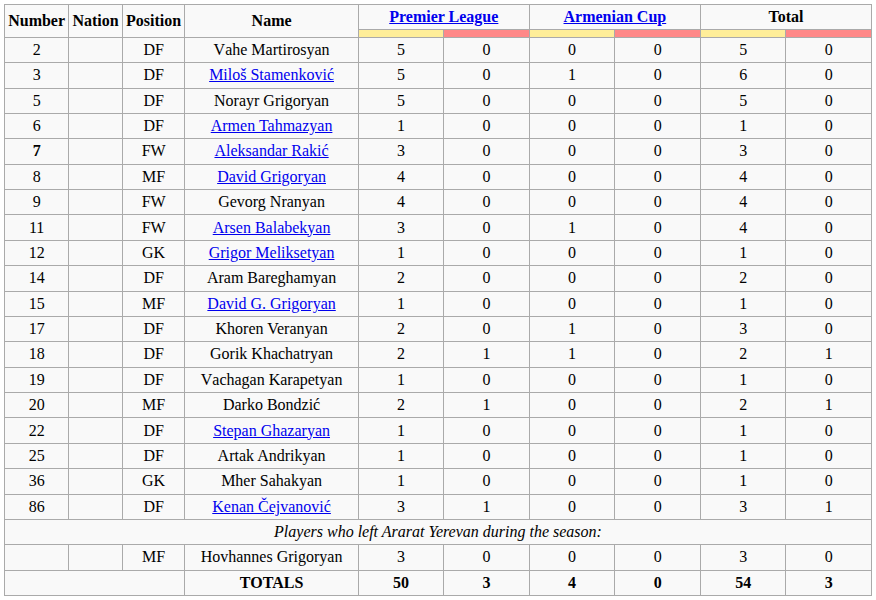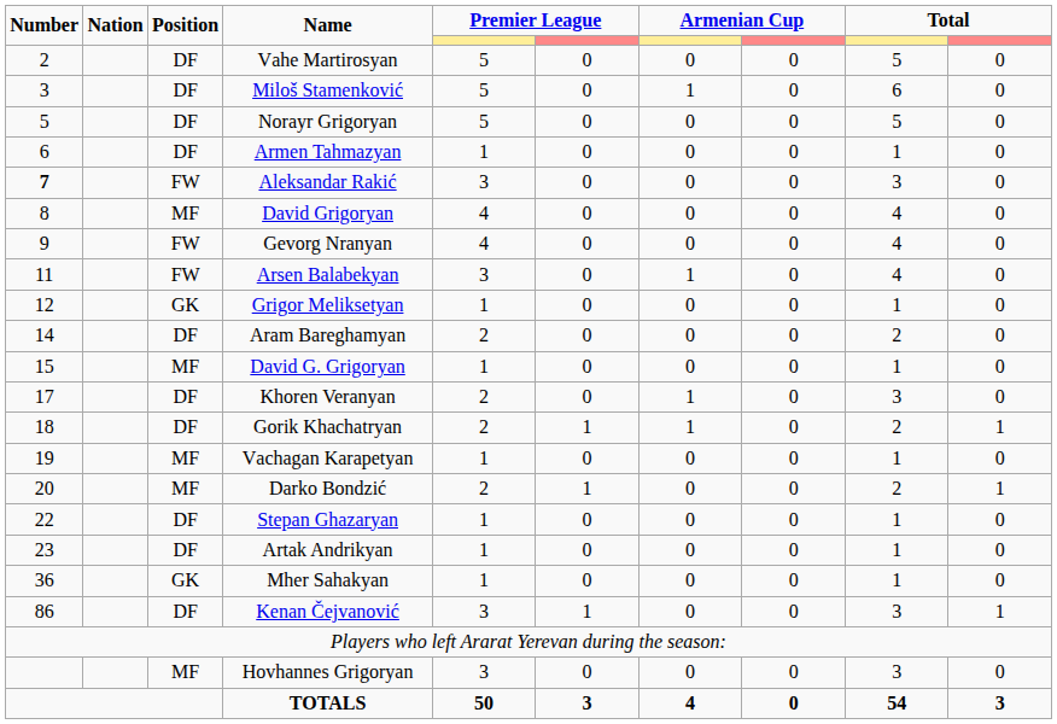 <table class="wikitable" style="text-align:center;">
 <tr>
 <td rowspan="2"  style="width:5%; text-align:center;"><strong>Number</strong></td>
 <td rowspan="2"  style="width:5%; text-align:center;"><strong>Nation</strong></td>
 <td rowspan="2"  style="width:5%; text-align:center;"><strong>Position</strong></td>
 <td rowspan="2"  style="width:20%; text-align:center;"><strong>Name</strong></td>
 <td colspan="2" style="text-align:center;"><strong><a href='#'>Premier League</a></strong></td>
 <td colspan="2" style="text-align:center;"><strong><a href='#'>Armenian Cup</a></strong></td>
 <td colspan="2" style="text-align:center;"><strong>Total</strong></td>
 </tr>
 <tr>
 <th style="width:60px; background:#fe9;"></th>
 <th style="width:60px; background:#ff8888;"></th>
 <th style="width:60px; background:#fe9;"></th>
 <th style="width:60px; background:#ff8888;"></th>
 <th style="width:60px; background:#fe9;"></th>
 <th style="width:60px; background:#ff8888;"></th>
 </tr>
 <tr>
 <td>2</td>
 <td></td>
 <td>DF</td>
 <td>Vаhe Mаrtirosyan</td>
 <td>5</td>
 <td>0</td>
 <td>0</td>
 <td>0</td>
 <td>5</td>
 <td>0</td>
 </tr>
 <tr>
 <td>3</td>
 <td></td>
 <td>DF</td>
 <td><a href='#'>Miloš Stamenković</a></td>
 <td>5</td>
 <td>0</td>
 <td>1</td>
 <td>0</td>
 <td>6</td>
 <td>0</td>
 </tr>
 <tr>
 <td>5</td>
 <td></td>
 <td>DF</td>
 <td>Norayr Grigoryan</td>
 <td>5</td>
 <td>0</td>
 <td>0</td>
 <td>0</td>
 <td>5</td>
 <td>0</td>
 </tr>
 <tr>
 <td>6</td>
 <td></td>
 <td>DF</td>
 <td><a href='#'>Armen Tahmazyan</a></td>
 <td>1</td>
 <td>0</td>
 <td>0</td>
 <td>0</td>
 <td>1</td>
 <td>0</td>
 </tr>
 <tr>
 <td><strong>7</strong></td>
 <td></td>
 <td>FW</td>
 <td><a href='#'>Aleksandar Rakić</a></td>
 <td>3</td>
 <td>0</td>
 <td>0</td>
 <td>0</td>
 <td>3</td>
 <td>0</td>
 </tr>
 <tr>
 <td>8</td>
 <td></td>
 <td>MF</td>
 <td><a href='#'>David Grigoryan</a></td>
 <td>4</td>
 <td>0</td>
 <td>0</td>
 <td>0</td>
 <td>4</td>
 <td>0</td>
 </tr>
 <tr>
 <td>9</td>
 <td></td>
 <td>FW</td>
 <td>Gevorg Nranyan</td>
 <td>4</td>
 <td>0</td>
 <td>0</td>
 <td>0</td>
 <td>4</td>
 <td>0</td>
 </tr>
 <tr>
 <td>11</td>
 <td></td>
 <td>FW</td>
 <td><a href='#'>Arsen Balabekyan</a></td>
 <td>3</td>
 <td>0</td>
 <td>1</td>
 <td>0</td>
 <td>4</td>
 <td>0</td>
 </tr>
 <tr>
 <td>12</td>
 <td></td>
 <td>GK</td>
 <td><a href='#'>Grigor Meliksetyan</a></td>
 <td>1</td>
 <td>0</td>
 <td>0</td>
 <td>0</td>
 <td>1</td>
 <td>0</td>
 </tr>
 <tr>
 <td>14</td>
 <td></td>
 <td>DF</td>
 <td>Aram Bareghamyan</td>
 <td>2</td>
 <td>0</td>
 <td>0</td>
 <td>0</td>
 <td>2</td>
 <td>0</td>
 </tr>
 <tr>
 <td>15</td>
 <td></td>
 <td>MF</td>
 <td><a href='#'>David G. Grigoryan</a></td>
 <td>1</td>
 <td>0</td>
 <td>0</td>
 <td>0</td>
 <td>1</td>
 <td>0</td>
 </tr>
 <tr>
 <td>17</td>
 <td></td>
 <td>DF</td>
 <td>Khoren Veranyan</td>
 <td>2</td>
 <td>0</td>
 <td>1</td>
 <td>0</td>
 <td>3</td>
 <td>0</td>
 </tr>
 <tr>
 <td>18</td>
 <td></td>
 <td>DF</td>
 <td>Gorik Khachatryan</td>
 <td>2</td>
 <td>1</td>
 <td>1</td>
 <td>0</td>
 <td>2</td>
 <td>1</td>
 </tr>
 <tr>
 <td>19</td>
 <td></td>
-<td>DF</td>
+<td>MF</td>
 <td>Vаchаgаn Kаrаpetyan</td>
 <td>1</td>
 <td>0</td>
 <td>0</td>
 <td>0</td>
 <td>1</td>
 <td>0</td>
 </tr>
 <tr>
 <td>20</td>
 <td></td>
 <td>MF</td>
 <td>Darko Bondzić</td>
 <td>2</td>
 <td>1</td>
 <td>0</td>
 <td>0</td>
 <td>2</td>
 <td>1</td>
 </tr>
 <tr>
 <td>22</td>
 <td></td>
 <td>DF</td>
 <td><a href='#'>Stepan Ghazaryan</a></td>
 <td>1</td>
 <td>0</td>
 <td>0</td>
 <td>0</td>
 <td>1</td>
 <td>0</td>
 </tr>
 <tr>
-<td>25</td>
+<td>23</td>
 <td></td>
 <td>DF</td>
 <td>Artak Andrikyan</td>
 <td>1</td>
 <td>0</td>
 <td>0</td>
 <td>0</td>
 <td>1</td>
 <td>0</td>
 </tr>
 <tr>
 <td>36</td>
 <td></td>
 <td>GK</td>
 <td>Mher Sahakyan</td>
 <td>1</td>
 <td>0</td>
 <td>0</td>
 <td>0</td>
 <td>1</td>
 <td>0</td>
 </tr>
 <tr>
 <td>86</td>
 <td></td>
 <td>DF</td>
 <td><a href='#'>Kenan Čejvanović</a></td>
 <td>3</td>
 <td>1</td>
 <td>0</td>
 <td>0</td>
 <td>3</td>
 <td>1</td>
 </tr>
 <tr>
 <td colspan="14"><em>Players who left Ararat Yerevan during the season:</em></td>
 </tr>
 <tr>
 <td></td>
 <td></td>
 <td>MF</td>
 <td>Hovhannes Grigoryan</td>
 <td>3</td>
 <td>0</td>
 <td>0</td>
 <td>0</td>
 <td>3</td>
 <td>0</td>
 </tr>
 <tr>
 <td colspan="3"></td>
 <td><strong>TOTALS</strong></td>
 <td><strong>50</strong></td>
 <td><strong>3</strong></td>
 <td><strong>4</strong></td>
 <td><strong>0</strong></td>
 <td><strong>54</strong></td>
 <td><strong>3</strong></td>
 </tr>
 </table>
